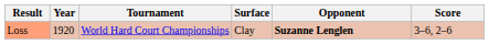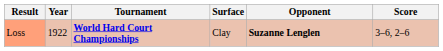 <table class='sortable wikitable'>
 <tr>
 <th style="width:60px" class="unsortable">Result</th>
 <th style="width:35px">Year</th>
 <th style="width:220px">Tournament</th>
 <th style="width:50px">Surface</th>
 <th style="width:200px">Opponent</th>
 <th style="width:100px" class="unsortable">Score</th>
 </tr>
 <tr style="background:#ebc2af;">
 <td style="background:#ffa07a;">Loss</td>
-<td>1920</td>
-<td><a href='#'>World Hard Court Championships</a></td>
+<td>1922</td>
+<td><strong><a href='#'>World Hard Court Championships</a></strong></td>
 <td>Clay</td>
 <td><strong> Suzanne Lenglen</strong></td>
 <td>3–6, 2–6</td>
 </tr>
 </table>
